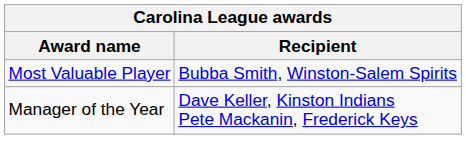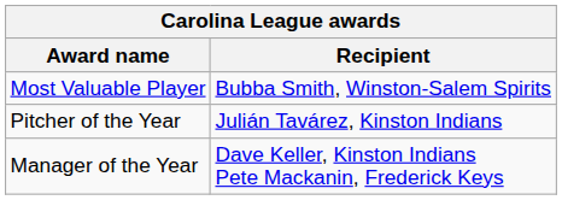 <table class="wikitable">
 <tr>
 <th colspan="2">Carolina League awards</th>
 </tr>
 <tr>
 <th>Award name</th>
 <th>Recipient</th>
 </tr>
 <tr>
 <td><a href='#'>Most Valuable Player</a></td>
 <td><a href='#'>Bubba Smith</a>, <a href='#'>Winston-Salem Spirits</a></td>
 </tr>
 <tr>
+<td>Pitcher of the Year</td>
+<td><a href='#'>Julián Tavárez</a>, <a href='#'>Kinston Indians</a></td>
+</tr>
+<tr>
 <td>Manager of the Year</td>
 <td><a href='#'>Dave Keller</a>, <a href='#'>Kinston Indians</a> <br> <a href='#'>Pete Mackanin</a>, <a href='#'>Frederick Keys</a></td>
 </tr>
 </table>
